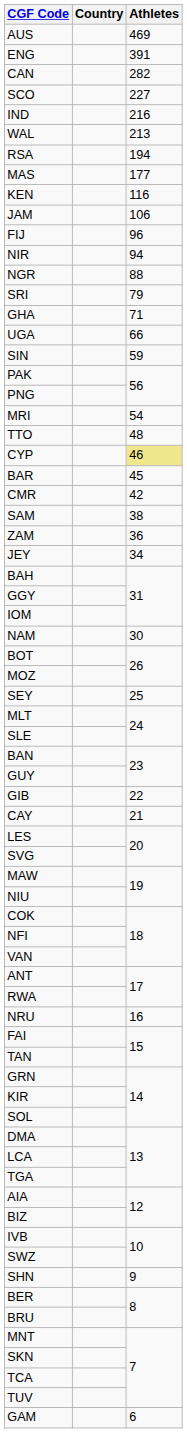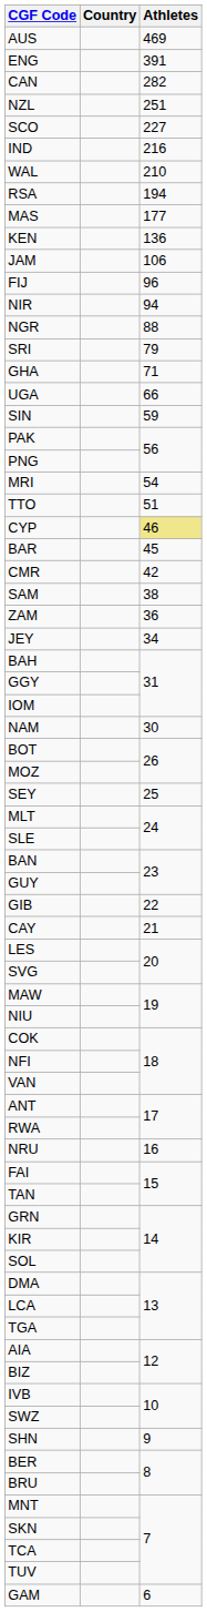 <table class="wikitable collapsible collapsed sortable" style="border:90">
 <tr>
 <th><a href='#'>CGF Code</a></th>
 <th>Country</th>
 <th>Athletes</th>
 </tr>
 <tr>
 <td>AUS</td>
 <td></td>
 <td>469</td>
 </tr>
 <tr>
 <td>ENG</td>
 <td></td>
 <td>391</td>
 </tr>
 <tr>
 <td>CAN</td>
 <td></td>
 <td>282</td>
 </tr>
 <tr>
+<td>NZL</td>
+<td></td>
+<td>251</td>
+</tr>
+<tr>
 <td>SCO</td>
 <td></td>
 <td>227</td>
 </tr>
 <tr>
 <td>IND</td>
 <td></td>
 <td>216</td>
 </tr>
 <tr>
 <td>WAL</td>
 <td></td>
-<td>213</td>
+<td>210</td>
 </tr>
 <tr>
 <td>RSA</td>
 <td></td>
 <td>194</td>
 </tr>
 <tr>
 <td>MAS</td>
 <td></td>
 <td>177</td>
 </tr>
 <tr>
 <td>KEN</td>
 <td></td>
-<td>116</td>
+<td>136</td>
 </tr>
 <tr>
 <td>JAM</td>
 <td></td>
 <td>106</td>
 </tr>
 <tr>
 <td>FIJ</td>
 <td></td>
 <td>96</td>
 </tr>
 <tr>
 <td>NIR</td>
 <td></td>
 <td>94</td>
 </tr>
 <tr>
 <td>NGR</td>
 <td></td>
 <td>88</td>
 </tr>
 <tr>
 <td>SRI</td>
 <td></td>
 <td>79</td>
 </tr>
 <tr>
 <td>GHA</td>
 <td></td>
 <td>71</td>
 </tr>
 <tr>
 <td>UGA</td>
 <td></td>
 <td>66</td>
 </tr>
 <tr>
 <td>SIN</td>
 <td></td>
 <td>59</td>
 </tr>
 <tr>
 <td>PAK</td>
 <td></td>
 <td rowspan=2>56</td>
 </tr>
 <tr>
 <td>PNG</td>
 <td></td>
 </tr>
 <tr>
 <td>MRI</td>
 <td></td>
 <td>54</td>
 </tr>
 <tr>
 <td>TTO</td>
 <td></td>
-<td>48</td>
+<td>51</td>
 </tr>
 <tr>
 <td>CYP</td>
 <td></td>
 <td style="background: khaki;">46</td>
 </tr>
 <tr>
 <td>BAR</td>
 <td></td>
 <td>45</td>
 </tr>
 <tr>
 <td>CMR</td>
 <td></td>
 <td>42</td>
 </tr>
 <tr>
 <td>SAM</td>
 <td></td>
 <td>38</td>
 </tr>
 <tr>
 <td>ZAM</td>
 <td></td>
 <td>36</td>
 </tr>
 <tr>
 <td>JEY</td>
 <td></td>
 <td>34</td>
 </tr>
 <tr>
 <td>BAH</td>
 <td></td>
 <td rowspan=3>31</td>
 </tr>
 <tr>
 <td>GGY</td>
 <td></td>
 </tr>
 <tr>
 <td>IOM</td>
 <td></td>
 </tr>
 <tr>
 <td>NAM</td>
 <td></td>
 <td>30</td>
 </tr>
 <tr>
 <td>BOT</td>
 <td></td>
 <td rowspan=2>26</td>
 </tr>
 <tr>
 <td>MOZ</td>
 <td></td>
 </tr>
 <tr>
 <td>SEY</td>
 <td></td>
 <td>25</td>
 </tr>
 <tr>
 <td>MLT</td>
 <td></td>
 <td rowspan=2>24</td>
 </tr>
 <tr>
 <td>SLE</td>
 <td></td>
 </tr>
 <tr>
 <td>BAN</td>
 <td></td>
 <td rowspan=2>23</td>
 </tr>
 <tr>
 <td>GUY</td>
 <td></td>
 </tr>
 <tr>
 <td>GIB</td>
 <td></td>
 <td>22</td>
 </tr>
 <tr>
 <td>CAY</td>
 <td></td>
 <td>21</td>
 </tr>
 <tr>
 <td>LES</td>
 <td></td>
 <td rowspan=2>20</td>
 </tr>
 <tr>
 <td>SVG</td>
 <td></td>
 </tr>
 <tr>
 <td>MAW</td>
 <td></td>
 <td rowspan=2>19</td>
 </tr>
 <tr>
 <td>NIU</td>
 <td></td>
 </tr>
 <tr>
 <td>COK</td>
 <td></td>
 <td rowspan=3>18</td>
 </tr>
 <tr>
 <td>NFI</td>
 <td></td>
 </tr>
 <tr>
 <td>VAN</td>
 <td></td>
 </tr>
 <tr>
 <td>ANT</td>
 <td></td>
 <td rowspan=2>17</td>
 </tr>
 <tr>
 <td>RWA</td>
 <td></td>
 </tr>
 <tr>
 <td>NRU</td>
 <td></td>
 <td>16</td>
 </tr>
 <tr>
 <td>FAI</td>
 <td></td>
 <td rowspan=2>15</td>
 </tr>
 <tr>
 <td>TAN</td>
 <td></td>
 </tr>
 <tr>
 <td>GRN</td>
 <td></td>
 <td rowspan=3>14</td>
 </tr>
 <tr>
 <td>KIR</td>
 <td></td>
 </tr>
 <tr>
 <td>SOL</td>
 <td></td>
 </tr>
 <tr>
 <td>DMA</td>
 <td></td>
 <td rowspan=3>13</td>
 </tr>
 <tr>
 <td>LCA</td>
 <td></td>
 </tr>
 <tr>
 <td>TGA</td>
 <td></td>
 </tr>
 <tr>
 <td>AIA</td>
 <td></td>
 <td rowspan=2>12</td>
 </tr>
 <tr>
 <td>BIZ</td>
 <td></td>
 </tr>
 <tr>
 <td>IVB</td>
 <td></td>
 <td rowspan=2>10</td>
 </tr>
 <tr>
 <td>SWZ</td>
 <td></td>
 </tr>
 <tr>
 <td>SHN</td>
 <td></td>
 <td>9</td>
 </tr>
 <tr>
 <td>BER</td>
 <td></td>
 <td rowspan=2>8</td>
 </tr>
 <tr>
 <td>BRU</td>
 <td></td>
 </tr>
 <tr>
 <td>MNT</td>
 <td></td>
 <td rowspan=4>7</td>
 </tr>
 <tr>
 <td>SKN</td>
 <td></td>
 </tr>
 <tr>
 <td>TCA</td>
 <td></td>
 </tr>
 <tr>
 <td>TUV</td>
 <td></td>
 </tr>
 <tr>
 <td>GAM</td>
 <td></td>
 <td>6</td>
 </tr>
 </table>
